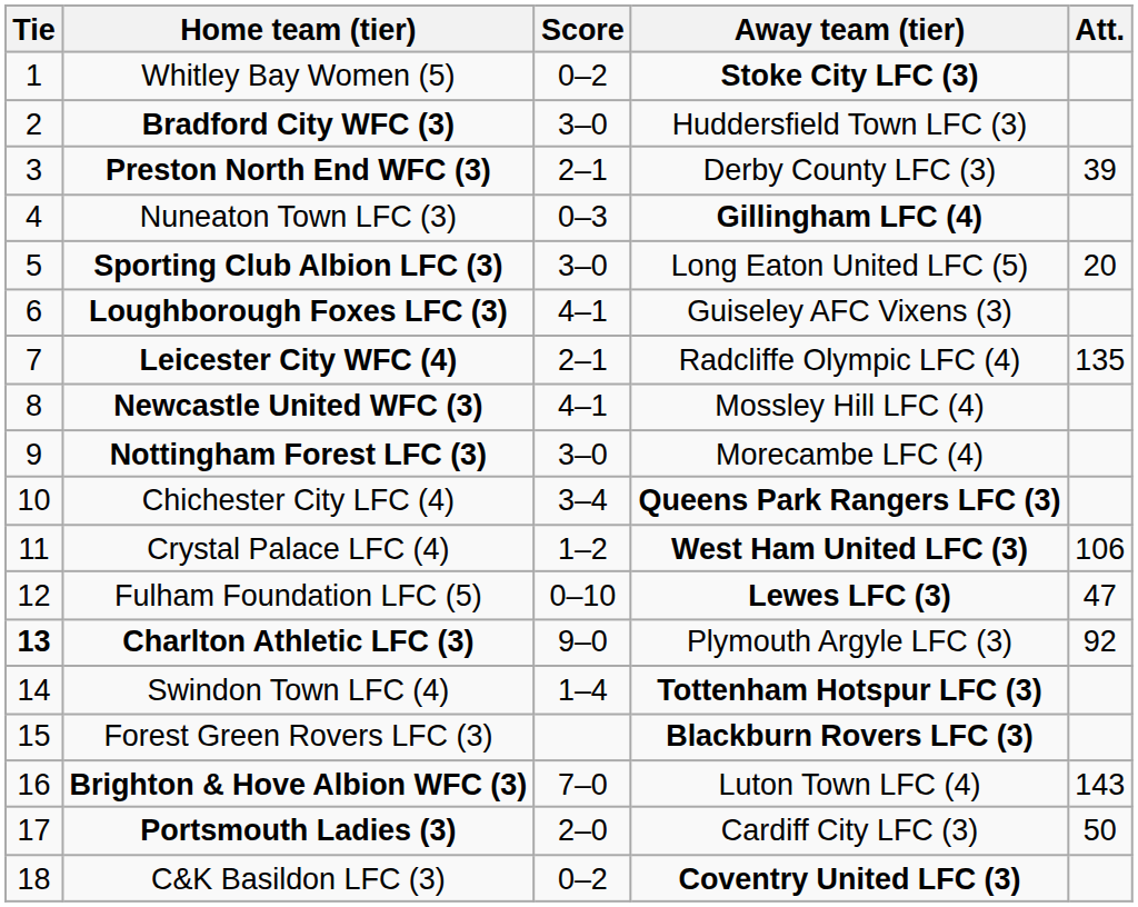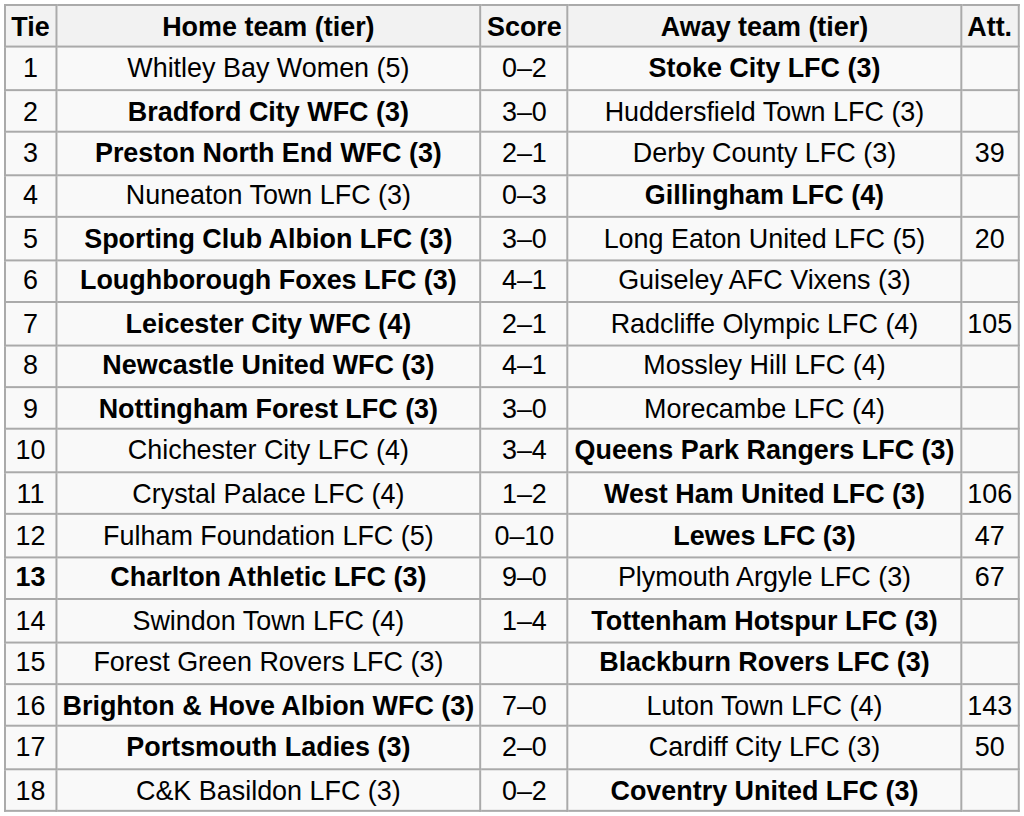 <table class="wikitable" style="text-align:center; font-size:85%">
 <tr>
 <th>Tie</th>
 <th>Home team (tier)</th>
 <th>Score</th>
 <th>Away team (tier)</th>
 <th>Att.</th>
 </tr>
 <tr>
 <td>1</td>
 <td>Whitley Bay Women (5)</td>
 <td>0–2</td>
 <td><strong>Stoke City LFC (3)</strong></td>
 <td></td>
 </tr>
 <tr>
 <td>2</td>
 <td><strong>Bradford City WFC (3)</strong></td>
 <td>3–0</td>
 <td>Huddersfield Town LFC (3)</td>
 <td></td>
 </tr>
 <tr>
 <td>3</td>
 <td><strong>Preston North End WFC (3)</strong></td>
 <td>2–1</td>
 <td>Derby County LFC (3)</td>
 <td>39</td>
 </tr>
 <tr>
 <td>4</td>
 <td>Nuneaton Town LFC (3)</td>
 <td>0–3</td>
 <td><strong>Gillingham LFC (4)</strong></td>
 <td></td>
 </tr>
 <tr>
 <td>5</td>
 <td><strong>Sporting Club Albion LFC (3)</strong></td>
 <td>3–0</td>
 <td>Long Eaton United LFC (5)</td>
 <td>20</td>
 </tr>
 <tr>
 <td>6</td>
 <td><strong>Loughborough Foxes LFC (3)</strong></td>
 <td>4–1</td>
 <td>Guiseley AFC Vixens (3)</td>
 <td></td>
 </tr>
 <tr>
 <td>7</td>
 <td><strong>Leicester City WFC (4)</strong></td>
 <td>2–1</td>
 <td>Radcliffe Olympic LFC (4)</td>
-<td>135</td>
+<td>105</td>
 </tr>
 <tr>
 <td>8</td>
 <td><strong>Newcastle United WFC (3)</strong></td>
 <td>4–1</td>
 <td>Mossley Hill LFC (4)</td>
 <td></td>
 </tr>
 <tr>
 <td>9</td>
 <td><strong>Nottingham Forest LFC (3)</strong></td>
 <td>3–0</td>
 <td>Morecambe LFC (4)</td>
 <td></td>
 </tr>
 <tr>
 <td>10</td>
 <td>Chichester City LFC (4)</td>
 <td>3–4</td>
 <td><strong>Queens Park Rangers LFC (3)</strong></td>
 <td></td>
 </tr>
 <tr>
 <td>11</td>
 <td>Crystal Palace LFC (4)</td>
 <td>1–2</td>
 <td><strong>West Ham United LFC (3)</strong></td>
 <td>106</td>
 </tr>
 <tr>
 <td>12</td>
 <td>Fulham Foundation LFC (5)</td>
 <td>0–10</td>
 <td><strong>Lewes LFC (3)</strong></td>
 <td>47</td>
 </tr>
 <tr>
 <td><strong>13</strong></td>
 <td><strong>Charlton Athletic LFC (3)</strong></td>
 <td>9–0</td>
 <td>Plymouth Argyle LFC (3)</td>
-<td>92</td>
+<td>67</td>
 </tr>
 <tr>
 <td>14</td>
 <td>Swindon Town LFC (4)</td>
 <td>1–4</td>
 <td><strong>Tottenham Hotspur LFC (3)</strong></td>
 <td></td>
 </tr>
 <tr>
 <td>15</td>
 <td>Forest Green Rovers LFC (3)</td>
 <td></td>
 <td><strong>Blackburn Rovers LFC (3)</strong></td>
 <td></td>
 </tr>
 <tr>
 <td>16</td>
 <td><strong>Brighton & Hove Albion WFC (3)</strong></td>
 <td>7–0</td>
 <td>Luton Town LFC (4)</td>
 <td>143</td>
 </tr>
 <tr>
 <td>17</td>
 <td><strong>Portsmouth Ladies (3)</strong></td>
 <td>2–0</td>
 <td>Cardiff City LFC (3)</td>
 <td>50</td>
 </tr>
 <tr>
 <td>18</td>
 <td>C&K Basildon LFC (3)</td>
 <td>0–2</td>
 <td><strong>Coventry United LFC (3)</strong></td>
 <td></td>
 </tr>
 </table>
